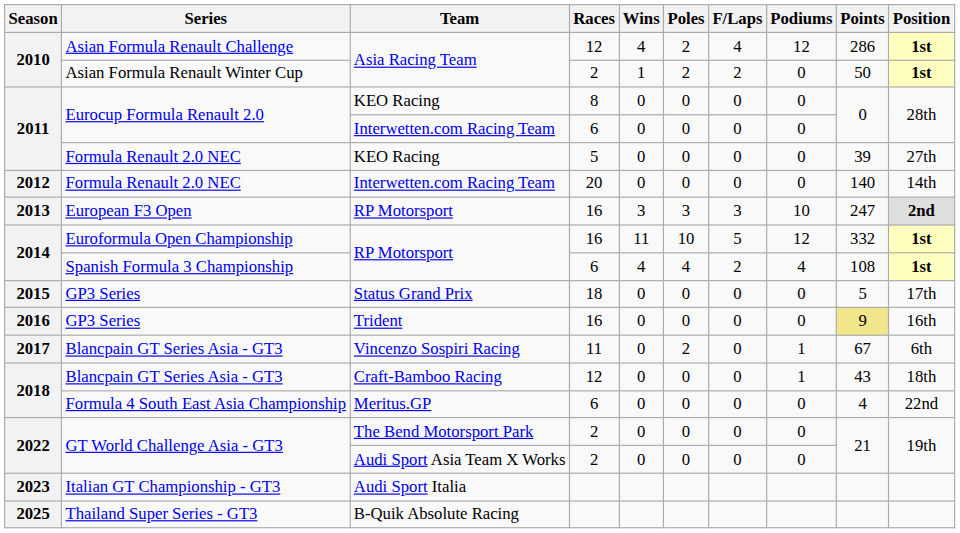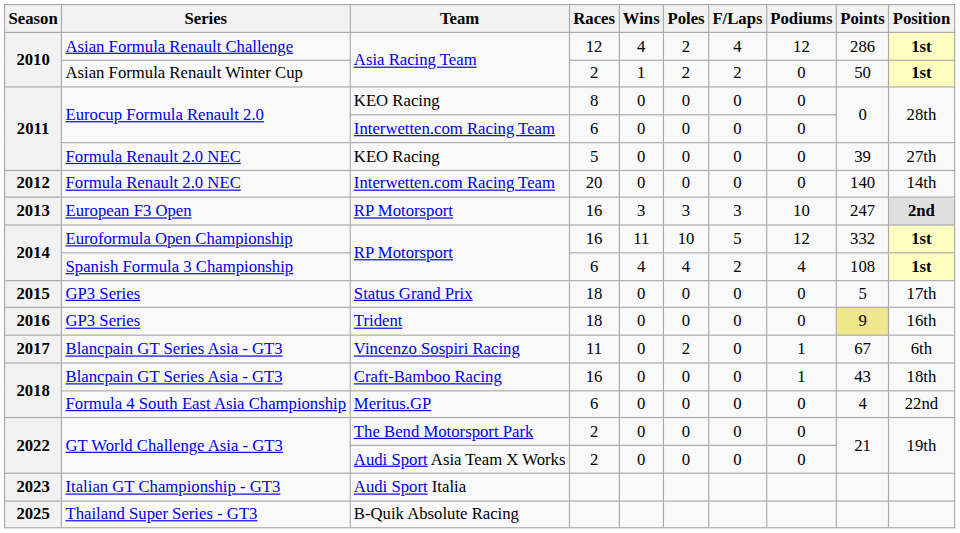 <table class="wikitable" style="font-size: 90%; text-align:center">
 <tr>
 <th>Season</th>
 <th>Series</th>
 <th>Team</th>
 <th>Races</th>
 <th>Wins</th>
 <th>Poles</th>
 <th>F/Laps</th>
 <th>Podiums</th>
 <th>Points</th>
 <th>Position</th>
 </tr>
 <tr>
 <th rowspan=2>2010</th>
 <td align=left><a href='#'>Asian Formula Renault Challenge</a></td>
 <td align=left rowspan=2><a href='#'>Asia Racing Team</a></td>
 <td>12</td>
 <td>4</td>
 <td>2</td>
 <td>4</td>
 <td>12</td>
 <td>286</td>
 <td style="background:#FFFFBF;"><strong>1st</strong></td>
 </tr>
 <tr>
 <td align=left>Asian Formula Renault Winter Cup</td>
 <td>2</td>
 <td>1</td>
 <td>2</td>
 <td>2</td>
 <td>0</td>
 <td>50</td>
 <td style="background:#FFFFBF;"><strong>1st</strong></td>
 </tr>
 <tr>
 <th rowspan=3>2011</th>
 <td align=left rowspan=2><a href='#'>Eurocup Formula Renault 2.0</a></td>
 <td align=left>KEO Racing</td>
 <td>8</td>
 <td>0</td>
 <td>0</td>
 <td>0</td>
 <td>0</td>
 <td rowspan=2>0</td>
 <td rowspan=2>28th</td>
 </tr>
 <tr>
 <td align=left><a href='#'>Interwetten.com Racing Team</a></td>
 <td>6</td>
 <td>0</td>
 <td>0</td>
 <td>0</td>
 <td>0</td>
 </tr>
 <tr>
 <td align=left><a href='#'>Formula Renault 2.0 NEC</a></td>
 <td align=left>KEO Racing</td>
 <td>5</td>
 <td>0</td>
 <td>0</td>
 <td>0</td>
 <td>0</td>
 <td>39</td>
 <td>27th</td>
 </tr>
 <tr>
 <th>2012</th>
 <td align=left><a href='#'>Formula Renault 2.0 NEC</a></td>
 <td align=left><a href='#'>Interwetten.com Racing Team</a></td>
 <td>20</td>
 <td>0</td>
 <td>0</td>
 <td>0</td>
 <td>0</td>
 <td>140</td>
 <td>14th</td>
 </tr>
 <tr>
 <th>2013</th>
 <td align=left><a href='#'>European F3 Open</a></td>
 <td align=left><a href='#'>RP Motorsport</a></td>
 <td>16</td>
 <td>3</td>
 <td>3</td>
 <td>3</td>
 <td>10</td>
 <td>247</td>
 <td style="background:#DFDFDF;"><strong>2nd</strong></td>
 </tr>
 <tr>
 <th rowspan=2>2014</th>
 <td align=left><a href='#'>Euroformula Open Championship</a></td>
 <td align=left rowspan=2><a href='#'>RP Motorsport</a></td>
 <td>16</td>
 <td>11</td>
 <td>10</td>
 <td>5</td>
 <td>12</td>
 <td>332</td>
 <td style="background:#FFFFBF;"><strong>1st</strong></td>
 </tr>
 <tr>
 <td align=left><a href='#'>Spanish Formula 3 Championship</a></td>
 <td>6</td>
 <td>4</td>
 <td>4</td>
 <td>2</td>
 <td>4</td>
 <td>108</td>
 <td style="background:#FFFFBF;"><strong>1st</strong></td>
 </tr>
 <tr>
 <th>2015</th>
 <td align=left><a href='#'>GP3 Series</a></td>
 <td align=left><a href='#'>Status Grand Prix</a></td>
 <td>18</td>
 <td>0</td>
 <td>0</td>
 <td>0</td>
 <td>0</td>
 <td>5</td>
 <td>17th</td>
 </tr>
 <tr>
 <th>2016</th>
 <td align=left><a href='#'>GP3 Series</a></td>
 <td align=left><a href='#'>Trident</a></td>
-<td>16</td>
+<td>18</td>
 <td>0</td>
 <td>0</td>
 <td>0</td>
 <td>0</td>
 <td style="background: khaki;">9</td>
 <td>16th</td>
 </tr>
 <tr>
 <th>2017</th>
 <td align=left><a href='#'>Blancpain GT Series Asia - GT3</a></td>
 <td align="left"><a href='#'>Vincenzo Sospiri Racing</a></td>
 <td>11</td>
 <td>0</td>
 <td>2</td>
 <td>0</td>
 <td>1</td>
 <td>67</td>
 <td>6th</td>
 </tr>
 <tr>
 <th rowspan="2">2018</th>
 <td align="left"><a href='#'>Blancpain GT Series Asia - GT3</a></td>
 <td align="left"><a href='#'>Craft-Bamboo Racing</a></td>
-<td>12</td>
+<td>16</td>
 <td>0</td>
 <td>0</td>
 <td>0</td>
 <td>1</td>
 <td>43</td>
 <td>18th</td>
 </tr>
 <tr>
 <td align=left><a href='#'>Formula 4 South East Asia Championship</a></td>
 <td align=left><a href='#'>Meritus.GP</a></td>
 <td>6</td>
 <td>0</td>
 <td>0</td>
 <td>0</td>
 <td>0</td>
 <td>4</td>
 <td>22nd</td>
 </tr>
 <tr>
 <th rowspan="2">2022</th>
 <td rowspan="2" align="left"><a href='#'>GT World Challenge Asia - GT3</a></td>
 <td align=left><a href='#'>The Bend Motorsport Park</a></td>
 <td>2</td>
 <td>0</td>
 <td>0</td>
 <td>0</td>
 <td>0</td>
 <td rowspan="2">21</td>
 <td rowspan="2">19th</td>
 </tr>
 <tr>
 <td align=left><a href='#'>Audi Sport</a> Asia Team X Works</td>
 <td>2</td>
 <td>0</td>
 <td>0</td>
 <td>0</td>
 <td>0</td>
 </tr>
 <tr>
 <th>2023</th>
 <td align=left><a href='#'>Italian GT Championship - GT3</a></td>
 <td align=left><a href='#'>Audi Sport</a> Italia</td>
 <td></td>
 <td></td>
 <td></td>
 <td></td>
 <td></td>
 <td></td>
 <td></td>
 </tr>
 <tr>
 <th>2025</th>
 <td align="left"><a href='#'>Thailand Super Series - GT3</a></td>
 <td align="left">B-Quik Absolute Racing</td>
 <td></td>
 <td></td>
 <td></td>
 <td></td>
 <td></td>
 <td></td>
 <td></td>
 </tr>
 </table>
